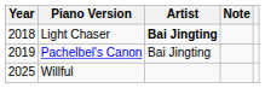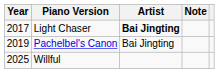 <table class="wikitable sortable plainrowheaders">
 <tr>
 <th scope="col">Year</th>
 <th scope="col">Piano Version</th>
 <th scope="col">Artist</th>
 <th>Note</th>
 <th scope="col" class="unsortable"></th>
 </tr>
 <tr>
-<td>2018</td>
+<td>2017</td>
 <td>Light Chaser<br></td>
 <td><strong>Bai Jingting</strong></td>
 <td></td>
 <td></td>
 </tr>
 <tr>
 <td>2019</td>
 <td><a href='#'>Pachelbel's Canon</a></td>
 <td>Bai Jingting</td>
 <td></td>
 <td></td>
 </tr>
 <tr>
 <td>2025</td>
 <td>Willful</td>
 <td></td>
 <td></td>
 <td></td>
 </tr>
 </table>
